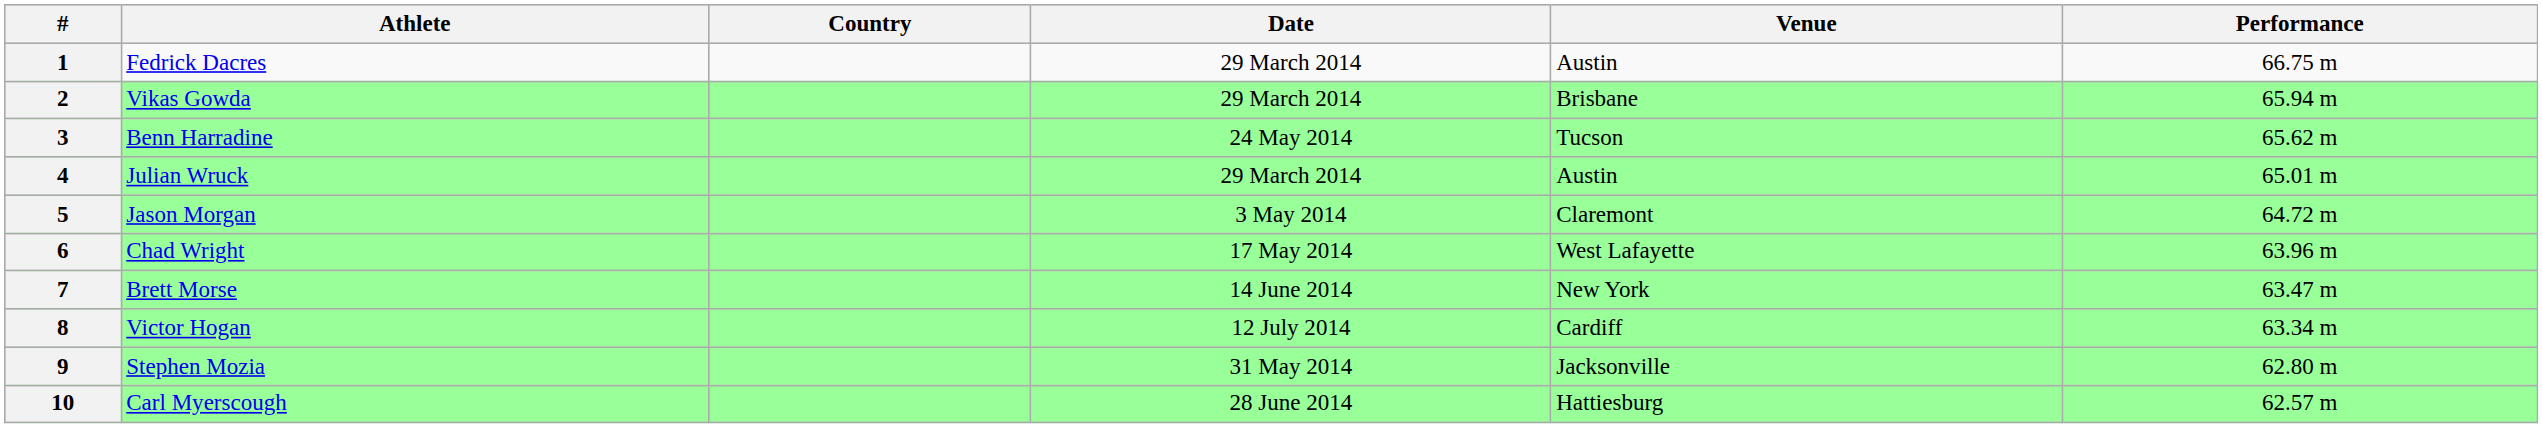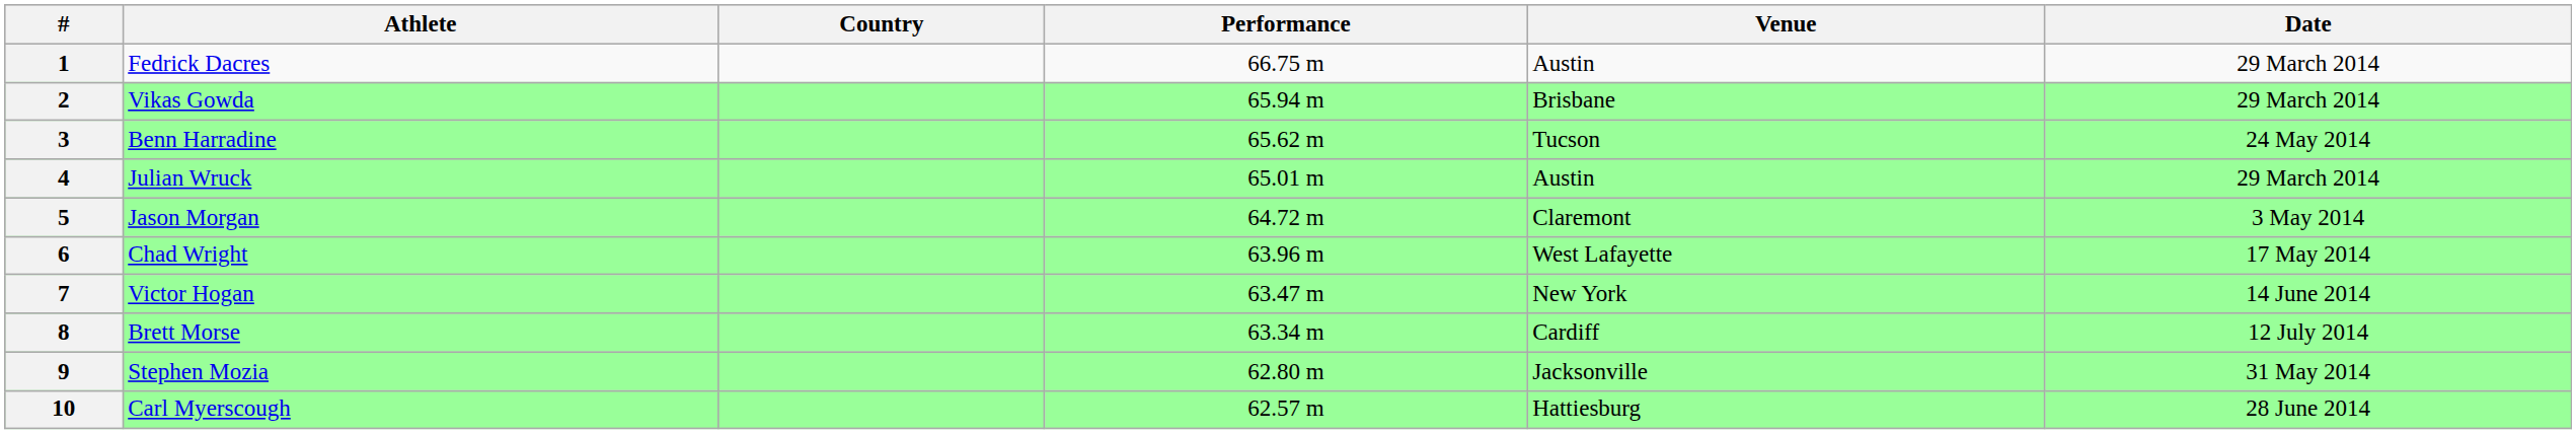 <table class="wikitable" width=100% style="font-size:90%; text-align:center;">
 <tr>
 <th>#</th>
 <th>Athlete</th>
 <th>Country</th>
+<th>Performance</th>
+<th>Venue</th>
 <th>Date</th>
-<th>Venue</th>
-<th>Performance</th>
 </tr>
 <tr>
 <th>1</th>
 <td align=left><a href='#'>Fedrick Dacres</a></td>
 <td align=left></td>
+<td>66.75 m</td>
+<td align=left> Austin</td>
 <td>29 March 2014</td>
-<td align=left> Austin</td>
-<td>66.75 m</td>
 </tr>
 <tr bgcolor="99FF99">
 <th>2</th>
 <td align=left><a href='#'>Vikas Gowda</a></td>
 <td align=left></td>
+<td>65.94 m</td>
+<td align=left> Brisbane</td>
 <td>29 March 2014</td>
-<td align=left> Brisbane</td>
-<td>65.94 m</td>
 </tr>
 <tr bgcolor="99FF99">
 <th>3</th>
 <td align=left><a href='#'>Benn Harradine</a></td>
 <td align=left></td>
+<td>65.62 m</td>
+<td align=left> Tucson</td>
 <td>24 May 2014</td>
-<td align=left> Tucson</td>
-<td>65.62 m</td>
 </tr>
 <tr bgcolor="99FF99">
 <th>4</th>
 <td align=left><a href='#'>Julian Wruck</a></td>
 <td align=left></td>
+<td>65.01 m</td>
+<td align=left> Austin</td>
 <td>29 March 2014</td>
-<td align=left> Austin</td>
-<td>65.01 m</td>
 </tr>
 <tr bgcolor="99FF99">
 <th>5</th>
 <td align=left><a href='#'>Jason Morgan</a></td>
 <td align=left></td>
+<td>64.72 m</td>
+<td align=left> Claremont</td>
 <td>3 May 2014</td>
-<td align=left> Claremont</td>
-<td>64.72 m</td>
 </tr>
 <tr bgcolor="99FF99">
 <th>6</th>
 <td align=left><a href='#'>Chad Wright</a></td>
 <td align=left></td>
+<td>63.96 m</td>
+<td align=left> West Lafayette</td>
 <td>17 May 2014</td>
-<td align=left> West Lafayette</td>
-<td>63.96 m</td>
 </tr>
 <tr bgcolor="99FF99">
 <th>7</th>
-<td align=left><a href='#'>Brett Morse</a></td>
+<td align=left><a href='#'>Victor Hogan</a></td>
 <td align=left></td>
+<td>63.47 m</td>
+<td align=left> New York</td>
 <td>14 June 2014</td>
-<td align=left> New York</td>
-<td>63.47 m</td>
 </tr>
 <tr bgcolor="99FF99">
 <th>8</th>
-<td align=left><a href='#'>Victor Hogan</a></td>
+<td align=left><a href='#'>Brett Morse</a></td>
 <td align=left></td>
+<td>63.34 m</td>
+<td align=left> Cardiff</td>
 <td>12 July 2014</td>
-<td align=left> Cardiff</td>
-<td>63.34 m</td>
 </tr>
 <tr bgcolor="99FF99">
 <th>9</th>
 <td align=left><a href='#'>Stephen Mozia</a></td>
 <td align=left></td>
+<td>62.80 m</td>
+<td align=left> Jacksonville</td>
 <td>31 May 2014</td>
-<td align=left> Jacksonville</td>
-<td>62.80 m</td>
 </tr>
 <tr bgcolor="99FF99">
 <th>10</th>
 <td align=left><a href='#'>Carl Myerscough</a></td>
 <td align=left></td>
+<td>62.57 m</td>
+<td align=left> Hattiesburg</td>
 <td>28 June 2014</td>
-<td align=left> Hattiesburg</td>
-<td>62.57 m</td>
 </tr>
 </table>
